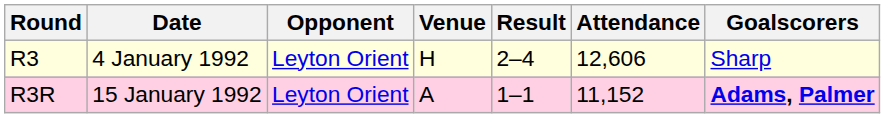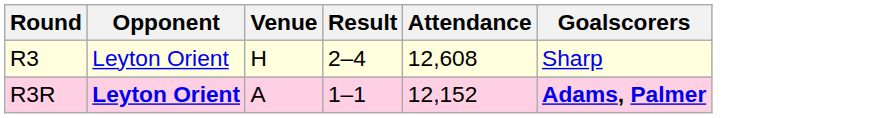 <table class="wikitable">
 <tr>
 <th>Round</th>
-<th>Date</th>
 <th>Opponent</th>
 <th>Venue</th>
 <th>Result</th>
 <th>Attendance</th>
 <th>Goalscorers</th>
 </tr>
 <tr style="background-color: #ffffdd;">
 <td>R3</td>
-<td>4 January 1992</td>
 <td><a href='#'>Leyton Orient</a></td>
 <td>H</td>
 <td>2–4</td>
-<td>12,606</td>
+<td>12,608</td>
 <td><a href='#'>Sharp</a></td>
 </tr>
 <tr style="background-color: #ffd0e3;">
 <td>R3R</td>
-<td>15 January 1992</td>
-<td><a href='#'>Leyton Orient</a></td>
+<td><strong><a href='#'>Leyton Orient</a></strong></td>
 <td>A</td>
 <td>1–1</td>
-<td>11,152</td>
+<td>12,152</td>
 <td><strong><a href='#'>Adams</a>, <a href='#'>Palmer</a></strong></td>
 </tr>
 </table>
